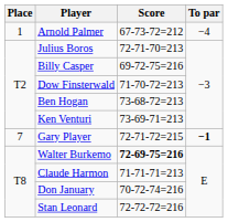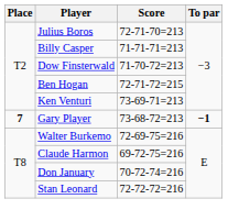 <table class="wikitable">
 <tr>
 <th>Place</th>
 <th>Player</th>
 <th>Score</th>
 <th>To par</th>
-</tr>
-<tr>
-<td align="center">1</td>
-<td> <a href='#'>Arnold Palmer</a></td>
-<td>67-73-72=212</td>
-<td align="center">−4</td>
 </tr>
 <tr>
 <td rowspan="5" align="center">T2</td>
 <td> <a href='#'>Julius Boros</a></td>
 <td>72-71-70=213</td>
 <td rowspan="5" align="center">−3</td>
 </tr>
 <tr>
 <td> <a href='#'>Billy Casper</a></td>
-<td>69-72-75=216</td>
+<td>71-71-71=213</td>
 </tr>
 <tr>
 <td> <a href='#'>Dow Finsterwald</a></td>
 <td>71-70-72=213</td>
 </tr>
 <tr>
 <td> <a href='#'>Ben Hogan</a></td>
-<td>73-68-72=213</td>
+<td>72-71-72=215</td>
 </tr>
 <tr>
 <td> <a href='#'>Ken Venturi</a></td>
 <td>73-69-71=213</td>
 </tr>
 <tr>
-<td align="center">7</td>
+<td align="center"><strong>7</strong></td>
 <td> <a href='#'>Gary Player</a></td>
-<td>72-71-72=215</td>
+<td>73-68-72=213</td>
 <td align="center"><strong>−1</strong></td>
 </tr>
 <tr>
 <td rowspan="4" align="center">T8</td>
 <td> <a href='#'>Walter Burkemo</a></td>
-<td><strong>72-69-75=216</strong></td>
+<td>72-69-75=216</td>
 <td rowspan="4" align="center">E</td>
 </tr>
 <tr>
 <td> <a href='#'>Claude Harmon</a></td>
-<td>71-71-71=213</td>
+<td>69-72-75=216</td>
 </tr>
 <tr>
 <td> <a href='#'>Don January</a></td>
 <td>70-72-74=216</td>
 </tr>
 <tr>
 <td> <a href='#'>Stan Leonard</a></td>
 <td>72-72-72=216</td>
 </tr>
 </table>
